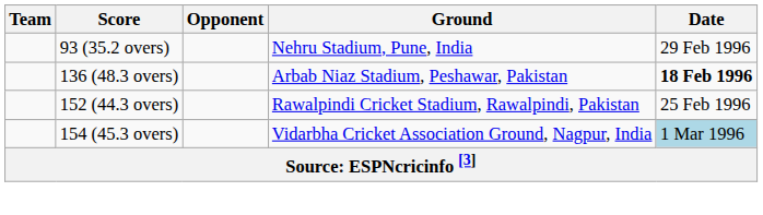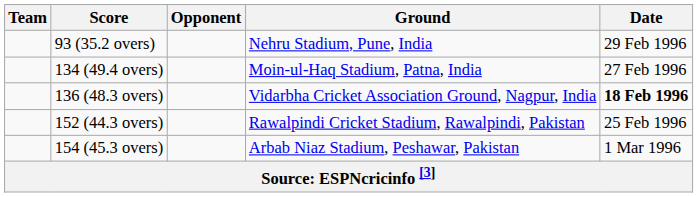 <table class="wikitable sortable">
 <tr>
 <th>Team</th>
 <th>Score</th>
 <th>Opponent</th>
 <th>Ground</th>
 <th>Date</th>
 </tr>
 <tr>
 <td></td>
 <td>93 (35.2 overs)</td>
 <td></td>
 <td><a href='#'>Nehru Stadium, Pune</a>, <a href='#'>India</a></td>
 <td>29 Feb 1996</td>
 </tr>
 <tr>
 <td></td>
+<td>134 (49.4 overs)</td>
+<td></td>
+<td><a href='#'>Moin-ul-Haq Stadium</a>, <a href='#'>Patna</a>, <a href='#'>India</a></td>
+<td>27 Feb 1996</td>
+</tr>
+<tr>
+<td></td>
 <td>136 (48.3 overs)</td>
 <td></td>
-<td><a href='#'>Arbab Niaz Stadium</a>, <a href='#'>Peshawar</a>, <a href='#'>Pakistan</a></td>
+<td><a href='#'>Vidarbha Cricket Association Ground</a>, <a href='#'>Nagpur</a>, <a href='#'>India</a></td>
 <td><strong>18 Feb 1996</strong></td>
 </tr>
 <tr>
 <td></td>
 <td>152 (44.3 overs)</td>
 <td></td>
 <td><a href='#'>Rawalpindi Cricket Stadium</a>, <a href='#'>Rawalpindi</a>, <a href='#'>Pakistan</a></td>
 <td>25 Feb 1996</td>
 </tr>
 <tr>
 <td></td>
 <td>154  (45.3 overs)</td>
 <td></td>
-<td><a href='#'>Vidarbha Cricket Association Ground</a>, <a href='#'>Nagpur</a>, <a href='#'>India</a></td>
-<td style="background: lightblue;">1 Mar 1996</td>
+<td><a href='#'>Arbab Niaz Stadium</a>, <a href='#'>Peshawar</a>, <a href='#'>Pakistan</a></td>
+<td>1 Mar 1996</td>
 </tr>
 <tr>
 <th colspan="5">Source: ESPNcricinfo <sup><a href='#'>[3</a>]</sup></th>
 </tr>
 </table>
